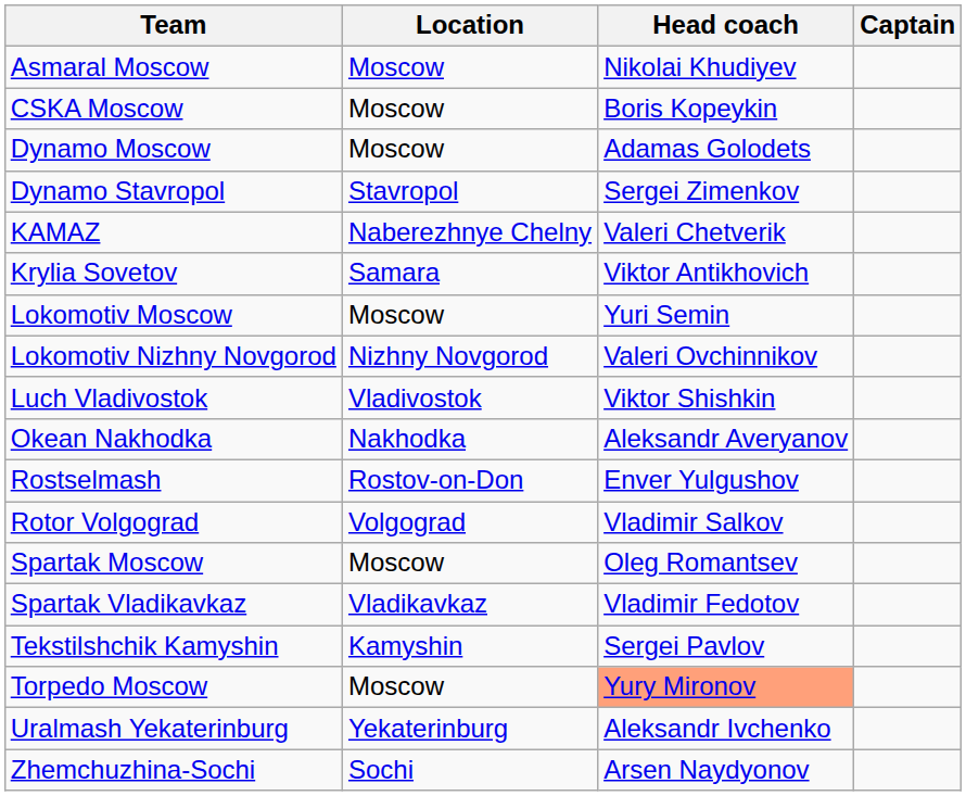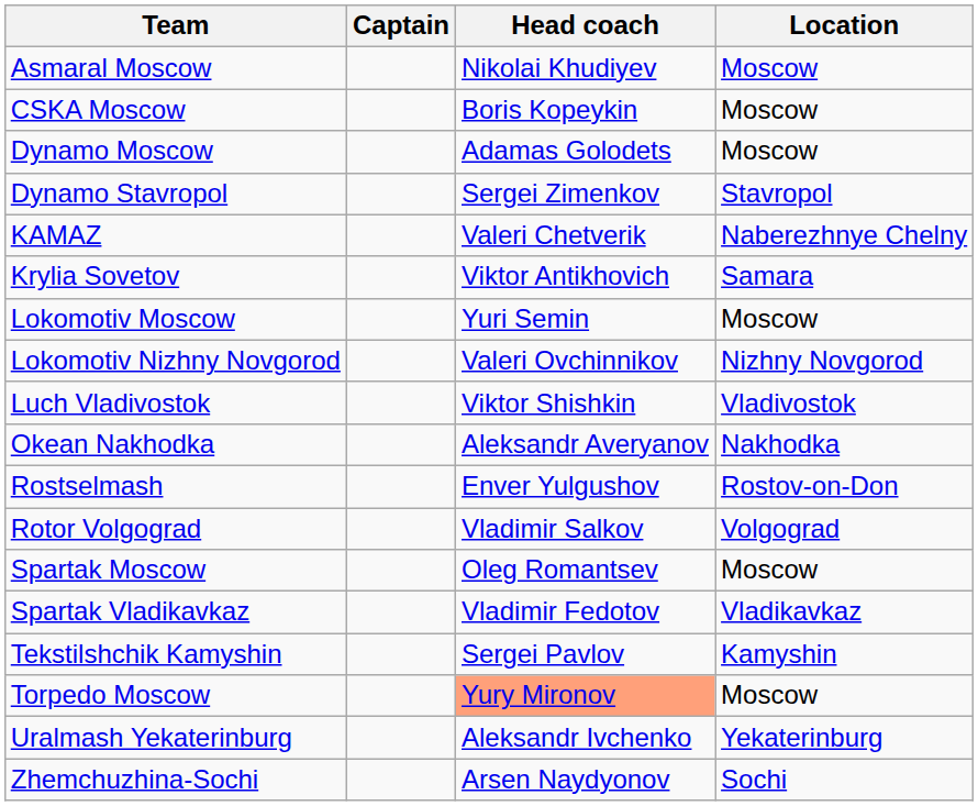 <table class="wikitable sortable" style="margin:1em auto; text-align:left">
 <tr>
 <th>Team</th>
+<th>Captain</th>
+<th>Head coach</th>
 <th>Location</th>
-<th>Head coach</th>
-<th>Captain</th>
 </tr>
 <tr>
 <td><a href='#'>Asmaral Moscow</a></td>
+<td></td>
+<td><a href='#'>Nikolai Khudiyev</a></td>
 <td><a href='#'>Moscow</a></td>
-<td><a href='#'>Nikolai Khudiyev</a></td>
-<td></td>
 </tr>
 <tr>
 <td><a href='#'>CSKA Moscow</a></td>
+<td></td>
+<td><a href='#'>Boris Kopeykin</a></td>
 <td>Moscow</td>
-<td><a href='#'>Boris Kopeykin</a></td>
-<td></td>
 </tr>
 <tr>
 <td><a href='#'>Dynamo Moscow</a></td>
+<td></td>
+<td><a href='#'>Adamas Golodets</a></td>
 <td>Moscow</td>
-<td><a href='#'>Adamas Golodets</a></td>
-<td></td>
 </tr>
 <tr>
 <td><a href='#'>Dynamo Stavropol</a></td>
+<td></td>
+<td><a href='#'>Sergei Zimenkov</a></td>
 <td><a href='#'>Stavropol</a></td>
-<td><a href='#'>Sergei Zimenkov</a></td>
-<td></td>
 </tr>
 <tr>
 <td><a href='#'>KAMAZ</a></td>
+<td></td>
+<td><a href='#'>Valeri Chetverik</a></td>
 <td><a href='#'>Naberezhnye Chelny</a></td>
-<td><a href='#'>Valeri Chetverik</a></td>
-<td></td>
 </tr>
 <tr>
 <td><a href='#'>Krylia Sovetov</a></td>
+<td></td>
+<td><a href='#'>Viktor Antikhovich</a></td>
 <td><a href='#'>Samara</a></td>
-<td><a href='#'>Viktor Antikhovich</a></td>
-<td></td>
 </tr>
 <tr>
 <td><a href='#'>Lokomotiv Moscow</a></td>
+<td></td>
+<td><a href='#'>Yuri Semin</a></td>
 <td>Moscow</td>
-<td><a href='#'>Yuri Semin</a></td>
-<td></td>
 </tr>
 <tr>
 <td><a href='#'>Lokomotiv Nizhny Novgorod</a></td>
+<td></td>
+<td><a href='#'>Valeri Ovchinnikov</a></td>
 <td><a href='#'>Nizhny Novgorod</a></td>
-<td><a href='#'>Valeri Ovchinnikov</a></td>
-<td></td>
 </tr>
 <tr>
 <td><a href='#'>Luch Vladivostok</a></td>
+<td></td>
+<td><a href='#'>Viktor Shishkin</a></td>
 <td><a href='#'>Vladivostok</a></td>
-<td><a href='#'>Viktor Shishkin</a></td>
-<td></td>
 </tr>
 <tr>
 <td><a href='#'>Okean Nakhodka</a></td>
+<td></td>
+<td><a href='#'>Aleksandr Averyanov</a></td>
 <td><a href='#'>Nakhodka</a></td>
-<td><a href='#'>Aleksandr Averyanov</a></td>
-<td></td>
 </tr>
 <tr>
 <td><a href='#'>Rostselmash</a></td>
+<td></td>
+<td><a href='#'>Enver Yulgushov</a></td>
 <td><a href='#'>Rostov-on-Don</a></td>
-<td><a href='#'>Enver Yulgushov</a></td>
-<td></td>
 </tr>
 <tr>
 <td><a href='#'>Rotor Volgograd</a></td>
+<td></td>
+<td><a href='#'>Vladimir Salkov</a></td>
 <td><a href='#'>Volgograd</a></td>
-<td><a href='#'>Vladimir Salkov</a></td>
-<td></td>
 </tr>
 <tr>
 <td><a href='#'>Spartak Moscow</a></td>
+<td></td>
+<td><a href='#'>Oleg Romantsev</a></td>
 <td>Moscow</td>
-<td><a href='#'>Oleg Romantsev</a></td>
-<td></td>
 </tr>
 <tr>
 <td><a href='#'>Spartak Vladikavkaz</a></td>
+<td></td>
+<td><a href='#'>Vladimir Fedotov</a></td>
 <td><a href='#'>Vladikavkaz</a></td>
-<td><a href='#'>Vladimir Fedotov</a></td>
-<td></td>
 </tr>
 <tr>
 <td><a href='#'>Tekstilshchik Kamyshin</a></td>
+<td></td>
+<td><a href='#'>Sergei Pavlov</a></td>
 <td><a href='#'>Kamyshin</a></td>
-<td><a href='#'>Sergei Pavlov</a></td>
-<td></td>
 </tr>
 <tr>
 <td><a href='#'>Torpedo Moscow</a></td>
+<td></td>
+<td style="background: lightsalmon;"><a href='#'>Yury Mironov</a></td>
 <td>Moscow</td>
-<td style="background: lightsalmon;"><a href='#'>Yury Mironov</a></td>
-<td></td>
 </tr>
 <tr>
 <td><a href='#'>Uralmash Yekaterinburg</a></td>
+<td></td>
+<td><a href='#'>Aleksandr Ivchenko</a></td>
 <td><a href='#'>Yekaterinburg</a></td>
-<td><a href='#'>Aleksandr Ivchenko</a></td>
-<td></td>
 </tr>
 <tr>
 <td><a href='#'>Zhemchuzhina-Sochi</a></td>
+<td></td>
+<td><a href='#'>Arsen Naydyonov</a></td>
 <td><a href='#'>Sochi</a></td>
-<td><a href='#'>Arsen Naydyonov</a></td>
-<td></td>
 </tr>
 </table>
